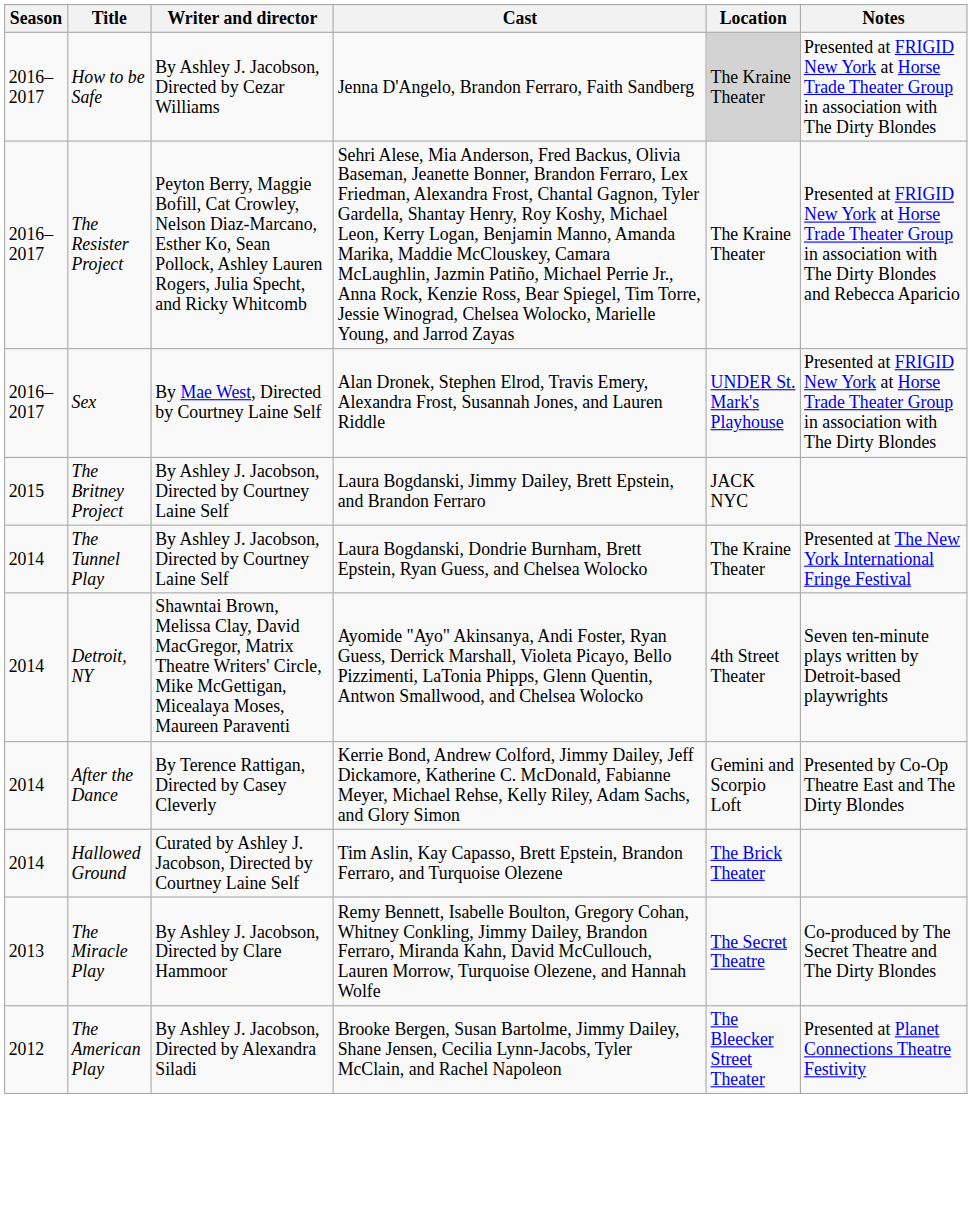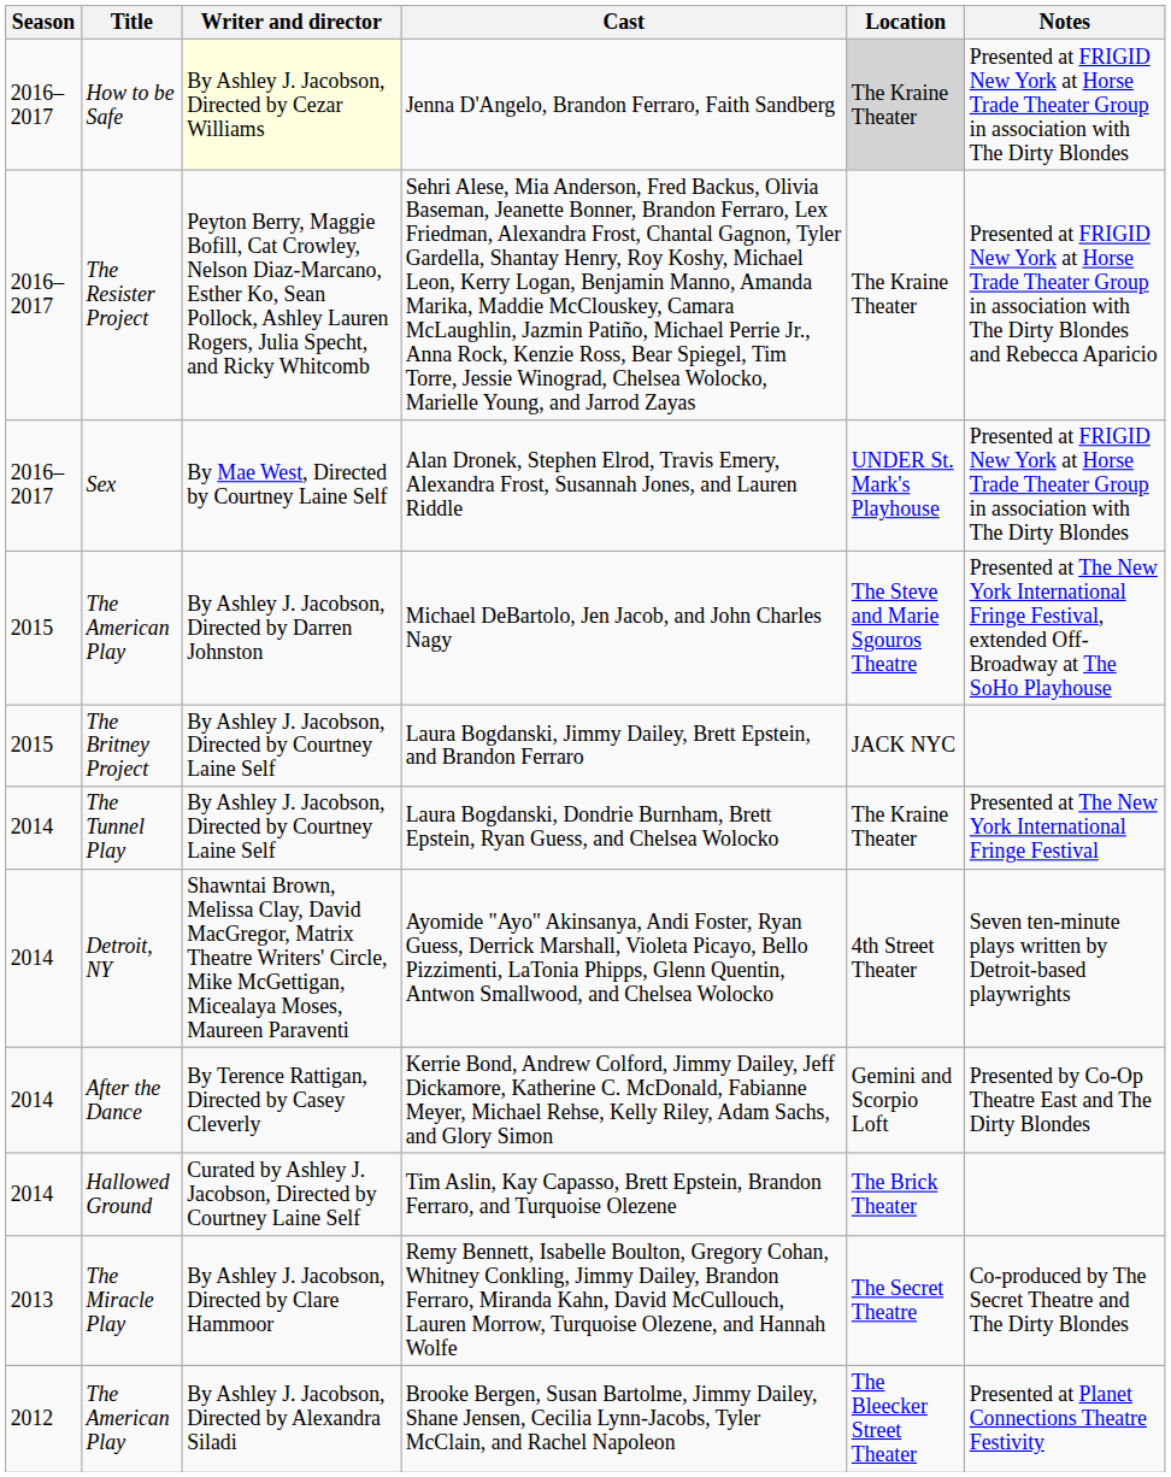 <table class="wikitable sortable">
 <tr>
 <th>Season</th>
 <th>Title</th>
 <th>Writer and director</th>
 <th>Cast</th>
 <th>Location</th>
 <th class="unsortable">Notes</th>
 </tr>
 <tr>
 <td>2016–2017</td>
 <td><em>How to be Safe</em></td>
-<td>By Ashley J. Jacobson, Directed by Cezar Williams</td>
+<td style="background: lightyellow;">By Ashley J. Jacobson, Directed by Cezar Williams</td>
 <td>Jenna D'Angelo, Brandon Ferraro, Faith Sandberg</td>
 <td style="background: lightgrey;">The Kraine Theater</td>
 <td>Presented at <a href='#'>FRIGID New York</a> at <a href='#'>Horse Trade Theater Group</a> in association with The Dirty Blondes</td>
 </tr>
 <tr>
 <td>2016–2017</td>
 <td><em>The Resister Project</em></td>
 <td>Peyton Berry, Maggie Bofill, Cat Crowley, Nelson Diaz-Marcano, Esther Ko, Sean Pollock, Ashley Lauren Rogers, Julia Specht, and Ricky Whitcomb</td>
 <td>Sehri Alese, Mia Anderson, Fred Backus, Olivia Baseman, Jeanette Bonner, Brandon Ferraro, Lex Friedman, Alexandra Frost, Chantal Gagnon, Tyler Gardella, Shantay Henry, Roy Koshy, Michael Leon, Kerry Logan, Benjamin Manno, Amanda Marika, Maddie McClouskey, Camara McLaughlin, Jazmin Patiño, Michael Perrie Jr., Anna Rock, Kenzie Ross, Bear Spiegel, Tim Torre, Jessie Winograd, Chelsea Wolocko, Marielle Young, and Jarrod Zayas</td>
 <td>The Kraine Theater</td>
 <td>Presented at <a href='#'>FRIGID New York</a> at <a href='#'>Horse Trade Theater Group</a> in association with The Dirty Blondes and Rebecca Aparicio</td>
 </tr>
 <tr>
 <td>2016–2017</td>
 <td><em>Sex</em></td>
 <td>By <a href='#'>Mae West</a>, Directed by Courtney Laine Self</td>
 <td>Alan Dronek, Stephen Elrod, Travis Emery, Alexandra Frost, Susannah Jones, and Lauren Riddle</td>
 <td><a href='#'>UNDER St. Mark's Playhouse</a></td>
 <td>Presented at <a href='#'>FRIGID New York</a> at <a href='#'>Horse Trade Theater Group</a> in association with The Dirty Blondes</td>
+</tr>
+<tr>
+<td>2015</td>
+<td><em>The American Play</em></td>
+<td>By Ashley J. Jacobson, Directed by Darren Johnston</td>
+<td>Michael DeBartolo, Jen Jacob, and John Charles Nagy</td>
+<td><a href='#'>The Steve and Marie Sgouros Theatre</a></td>
+<td>Presented at <a href='#'>The New York International Fringe Festival</a>, extended Off-Broadway at <a href='#'>The SoHo Playhouse</a></td>
 </tr>
 <tr>
 <td>2015</td>
 <td><em>The Britney Project</em></td>
 <td>By Ashley J. Jacobson, Directed by Courtney Laine Self</td>
 <td>Laura Bogdanski, Jimmy Dailey, Brett Epstein, and Brandon Ferraro</td>
 <td>JACK NYC</td>
 <td></td>
 </tr>
 <tr>
 <td>2014</td>
 <td><em>The Tunnel Play</em></td>
 <td>By Ashley J. Jacobson, Directed by Courtney Laine Self</td>
 <td>Laura Bogdanski, Dondrie Burnham, Brett Epstein, Ryan Guess, and Chelsea Wolocko</td>
 <td>The Kraine Theater</td>
 <td>Presented at <a href='#'>The New York International Fringe Festival</a></td>
 </tr>
 <tr>
 <td>2014</td>
 <td><em>Detroit, NY</em></td>
 <td>Shawntai Brown, Melissa Clay, David MacGregor, Matrix Theatre Writers' Circle, Mike McGettigan, Micealaya Moses, Maureen Paraventi</td>
 <td>Ayomide "Ayo" Akinsanya, Andi Foster, Ryan Guess, Derrick Marshall, Violeta Picayo, Bello Pizzimenti, LaTonia Phipps, Glenn Quentin, Antwon Smallwood, and Chelsea Wolocko</td>
 <td>4th Street Theater</td>
 <td>Seven ten-minute plays written by Detroit-based playwrights</td>
 </tr>
 <tr>
 <td>2014</td>
 <td><em>After the Dance</em></td>
 <td>By Terence Rattigan, Directed by Casey Cleverly</td>
 <td>Kerrie Bond, Andrew Colford, Jimmy Dailey, Jeff Dickamore, Katherine C. McDonald, Fabianne Meyer, Michael Rehse, Kelly Riley, Adam Sachs, and Glory Simon</td>
 <td>Gemini and Scorpio Loft</td>
 <td>Presented by Co-Op Theatre East and The Dirty Blondes</td>
 </tr>
 <tr>
 <td>2014</td>
 <td><em>Hallowed Ground</em></td>
 <td>Curated by Ashley J. Jacobson, Directed by Courtney Laine Self</td>
 <td>Tim Aslin, Kay Capasso, Brett Epstein, Brandon Ferraro, and Turquoise Olezene</td>
 <td><a href='#'>The Brick Theater</a></td>
 <td></td>
 </tr>
 <tr>
 <td>2013</td>
 <td><em>The Miracle Play</em></td>
 <td>By Ashley J. Jacobson, Directed by Clare Hammoor</td>
 <td>Remy Bennett, Isabelle Boulton, Gregory Cohan, Whitney Conkling, Jimmy Dailey, Brandon Ferraro, Miranda Kahn, David McCullouch, Lauren Morrow, Turquoise Olezene, and Hannah Wolfe</td>
 <td><a href='#'>The Secret Theatre</a></td>
 <td>Co-produced by The Secret Theatre and The Dirty Blondes</td>
 </tr>
 <tr>
 <td>2012</td>
 <td><em>The American Play</em></td>
 <td>By Ashley J. Jacobson, Directed by Alexandra Siladi</td>
 <td>Brooke Bergen, Susan Bartolme, Jimmy Dailey, Shane Jensen, Cecilia Lynn-Jacobs, Tyler McClain, and Rachel Napoleon</td>
 <td><a href='#'>The Bleecker Street Theater</a></td>
 <td>Presented at <a href='#'>Planet Connections Theatre Festivity</a></td>
 </tr>
 </table>
